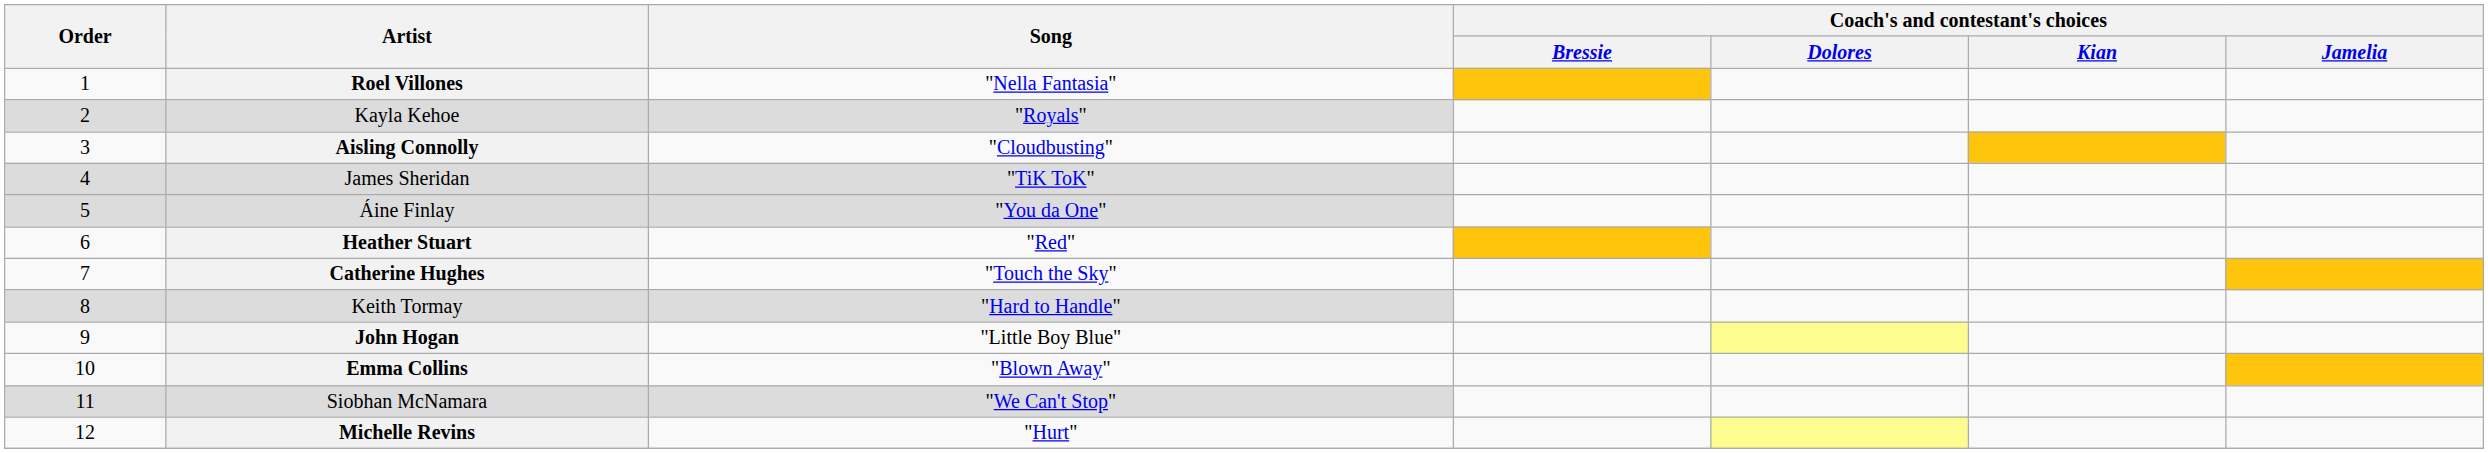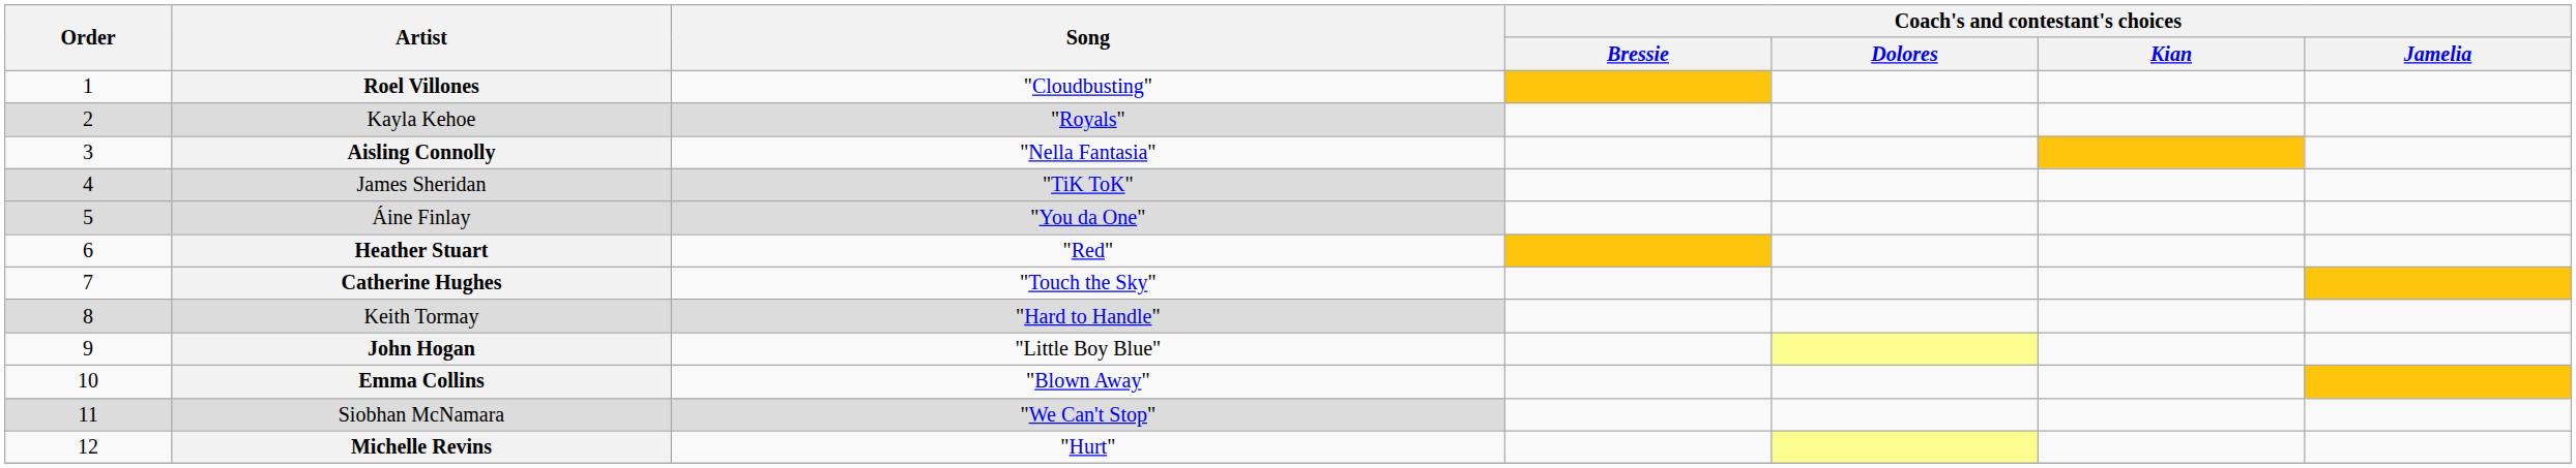 <table class="wikitable" style="text-align:center; width:100%;">
 <tr>
 <th scope="col" rowspan="2" width="5%">Order</th>
 <th scope="col" rowspan="2" width="15%">Artist</th>
 <th scope="col" rowspan="2" width="25%">Song</th>
 <th scope="col" colspan="4" width="32%">Coach's and contestant's choices</th>
 </tr>
 <tr>
 <th width="8%"><em><a href='#'>Bressie</a></em></th>
 <th width="8%"><em><a href='#'>Dolores</a></em></th>
 <th width="8%"><em><a href='#'>Kian</a></em></th>
 <th width="8%"><em><a href='#'>Jamelia</a></em></th>
 </tr>
 <tr>
 <td>1</td>
 <th scope="row">Roel Villones</th>
-<td>"<a href='#'>Nella Fantasia</a>"</td>
+<td>"<a href='#'>Cloudbusting</a>"</td>
 <td style="background-color:#FFC40C;"><strong></strong></td>
 <td></td>
 <td></td>
 <td></td>
 </tr>
 <tr>
 <td style="background-color:#DCDCDC;">2</td>
 <td style="background-color:#DCDCDC;">Kayla Kehoe</td>
 <td style="background-color:#DCDCDC;">"<a href='#'>Royals</a>"</td>
 <td></td>
 <td></td>
 <td></td>
 <td></td>
 </tr>
 <tr>
 <td>3</td>
 <th>Aisling Connolly</th>
-<td>"<a href='#'>Cloudbusting</a>"</td>
+<td>"<a href='#'>Nella Fantasia</a>"</td>
 <td></td>
 <td></td>
 <td style="background-color:#FFC40C;"><strong></strong></td>
 <td></td>
 </tr>
 <tr>
 <td style="background-color:#DCDCDC;">4</td>
 <td style="background-color:#DCDCDC;">James Sheridan</td>
 <td style="background-color:#DCDCDC;">"<a href='#'>TiK ToK</a>"</td>
 <td></td>
 <td></td>
 <td></td>
 <td></td>
 </tr>
 <tr>
 <td style="background-color:#DCDCDC;">5</td>
 <td style="background-color:#DCDCDC;">Áine Finlay</td>
 <td style="background-color:#DCDCDC;">"<a href='#'>You da One</a>"</td>
 <td></td>
 <td></td>
 <td></td>
 <td></td>
 </tr>
 <tr>
 <td>6</td>
 <th scope="row">Heather Stuart</th>
 <td>"<a href='#'>Red</a>"</td>
 <td style="background-color:#FFC40C;"><strong></strong></td>
 <td></td>
 <td></td>
 <td></td>
 </tr>
 <tr>
 <td>7</td>
 <th scope="row">Catherine Hughes</th>
 <td>"<a href='#'>Touch the Sky</a>"</td>
 <td></td>
 <td></td>
 <td></td>
 <td style="background-color:#FFC40C;"><strong></strong></td>
 </tr>
 <tr>
 <td style="background-color:#DCDCDC;">8</td>
 <td style="background-color:#DCDCDC;">Keith Tormay</td>
 <td style="background-color:#DCDCDC;">"<a href='#'>Hard to Handle</a>"</td>
 <td></td>
 <td></td>
 <td></td>
 <td></td>
 </tr>
 <tr>
 <td>9</td>
 <th scope="row">John Hogan</th>
 <td>"Little Boy Blue"</td>
 <td><strong></strong></td>
 <td style="background-color:#fdfc8f;"><strong></strong></td>
 <td><strong></strong></td>
 <td><strong></strong></td>
 </tr>
 <tr>
 <td>10</td>
 <th scope="row">Emma Collins</th>
 <td>"<a href='#'>Blown Away</a>"</td>
 <td></td>
 <td></td>
 <td></td>
 <td style="background-color:#FFC40C;"><strong></strong></td>
 </tr>
 <tr>
 <td style="background-color:#DCDCDC;">11</td>
 <td style="background-color:#DCDCDC;">Siobhan McNamara</td>
 <td style="background-color:#DCDCDC;">"<a href='#'>We Can't Stop</a>"</td>
 <td></td>
 <td></td>
 <td></td>
 <td></td>
 </tr>
 <tr>
 <td>12</td>
 <th scope="row">Michelle Revins</th>
 <td>"<a href='#'>Hurt</a>"</td>
 <td></td>
 <td style="background-color:#fdfc8f;"><strong></strong></td>
 <td><strong></strong></td>
 <td></td>
 </tr>
 <tr>
 </tr>
 </table>
